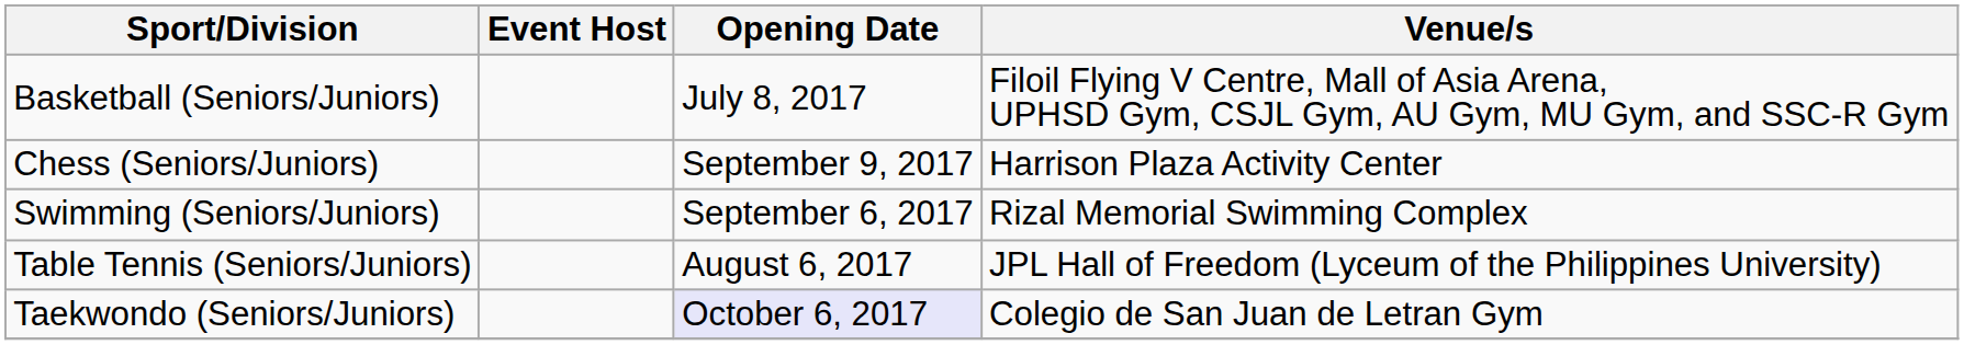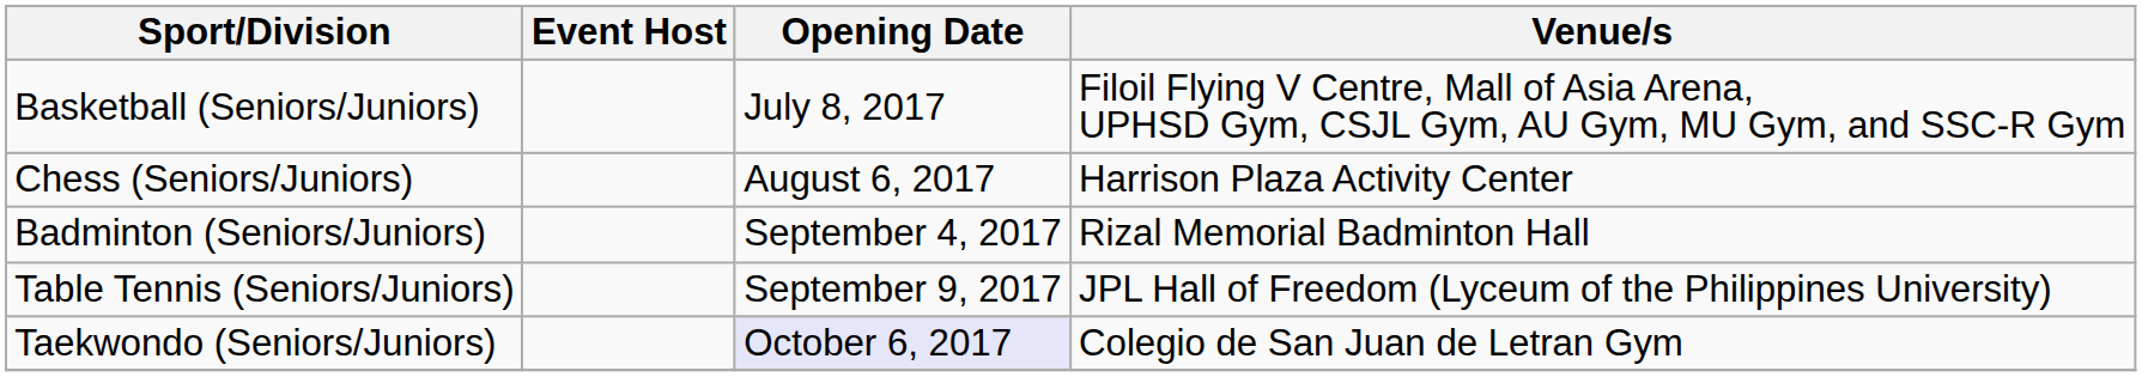 <table class="wikitable" style="text-align:left; line-height:16px; width:auto;">
 <tr>
 <th>Sport/Division</th>
 <th>Event Host</th>
 <th>Opening Date</th>
 <th>Venue/s</th>
 </tr>
 <tr>
 <td> Basketball (Seniors/Juniors)</td>
 <td></td>
 <td>July 8, 2017</td>
 <td>Filoil Flying V Centre, Mall of Asia Arena, <br>UPHSD Gym, CSJL Gym, AU Gym, MU Gym, and SSC-R Gym</td>
 </tr>
 <tr>
 <td> Chess (Seniors/Juniors)</td>
 <td></td>
-<td>September 9, 2017</td>
+<td>August 6, 2017</td>
 <td>Harrison Plaza Activity Center</td>
 </tr>
 <tr>
-<td> Swimming (Seniors/Juniors)</td>
+<td> Badminton (Seniors/Juniors)</td>
 <td></td>
-<td>September 6, 2017</td>
-<td>Rizal Memorial Swimming Complex</td>
+<td>September 4, 2017</td>
+<td>Rizal Memorial Badminton Hall</td>
 </tr>
 <tr>
 <td> Table Tennis (Seniors/Juniors)</td>
 <td></td>
-<td>August 6, 2017</td>
+<td>September 9, 2017</td>
 <td>JPL Hall of Freedom (Lyceum of the Philippines University)</td>
 </tr>
 <tr>
 <td> Taekwondo (Seniors/Juniors)</td>
 <td></td>
 <td style="background: lavender;">October 6, 2017</td>
 <td>Colegio de San Juan de Letran Gym</td>
 </tr>
 <tr>
 </tr>
 </table>
